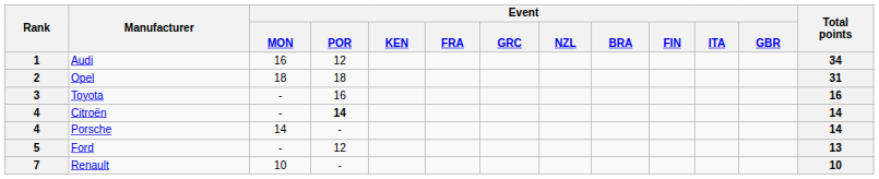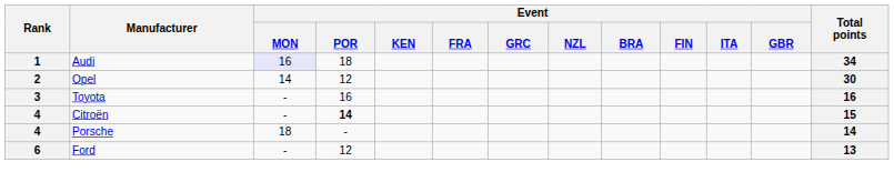 <table class="wikitable" width=100% style="text-align:center;">
 <tr>
 <th rowspan=2>Rank</th>
 <th rowspan=2 style="width:16em">Manufacturer</th>
 <th colspan=10>Event</th>
 <th rowspan=2>Total<br>points</th>
 </tr>
 <tr valign="top">
 <th><br><a href='#'>MON</a></th>
 <th><br><a href='#'>POR</a></th>
 <th><br><a href='#'>KEN</a></th>
 <th><br><a href='#'>FRA</a></th>
 <th><br><a href='#'>GRC</a></th>
 <th><br><a href='#'>NZL</a></th>
 <th><br><a href='#'>BRA</a></th>
 <th><br><a href='#'>FIN</a></th>
 <th><br><a href='#'>ITA</a></th>
 <th><br><a href='#'>GBR</a></th>
 </tr>
 <tr>
 <th>1</th>
 <td align=left> <a href='#'>Audi</a></td>
-<td>16</td>
-<td>12</td>
+<td style="background: lavender;">16</td>
+<td>18</td>
 <td></td>
 <td></td>
 <td></td>
 <td></td>
 <td></td>
 <td></td>
 <td></td>
 <td></td>
 <th>34</th>
 </tr>
 <tr>
 <th>2</th>
 <td align=left> <a href='#'>Opel</a></td>
-<td>18</td>
-<td>18</td>
+<td>14</td>
+<td>12</td>
 <td></td>
 <td></td>
 <td></td>
 <td></td>
 <td></td>
 <td></td>
 <td></td>
 <td></td>
-<th>31</th>
+<th>30</th>
 </tr>
 <tr>
 <th>3</th>
 <td align=left> <a href='#'>Toyota</a></td>
 <td>-</td>
 <td>16</td>
 <td></td>
 <td></td>
 <td></td>
 <td></td>
 <td></td>
 <td></td>
 <td></td>
 <td></td>
 <th>16</th>
 </tr>
 <tr>
 <th>4</th>
 <td align=left> <a href='#'>Citroën</a></td>
 <td>-</td>
 <td><strong>14</strong></td>
 <td></td>
 <td></td>
 <td></td>
 <td></td>
 <td></td>
 <td></td>
 <td></td>
 <td></td>
-<th>14</th>
+<th>15</th>
 </tr>
 <tr>
 <th>4</th>
 <td align=left> <a href='#'>Porsche</a></td>
-<td>14</td>
+<td>18</td>
 <td>-</td>
 <td></td>
 <td></td>
 <td></td>
 <td></td>
 <td></td>
 <td></td>
 <td></td>
 <td></td>
 <th>14</th>
 </tr>
 <tr>
-<th>5</th>
+<th>6</th>
 <td align=left> <a href='#'>Ford</a></td>
 <td>-</td>
 <td>12</td>
 <td></td>
 <td></td>
 <td></td>
 <td></td>
 <td></td>
 <td></td>
 <td></td>
 <td></td>
 <th>13</th>
 </tr>
-<tr>
-<th>7</th>
-<td align=left> <a href='#'>Renault</a></td>
-<td>10</td>
-<td>-</td>
-<td></td>
-<td></td>
-<td></td>
-<td></td>
-<td></td>
-<td></td>
-<td></td>
-<td></td>
-<th>10</th>
-</tr>
 </table>
